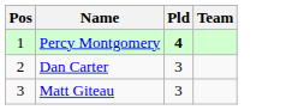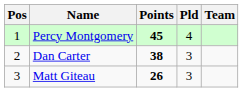 <table class="wikitable" style="text-align:center">
 <tr>
 <th>Pos</th>
 <th>Name</th>
+<th>Points</th>
 <th>Pld</th>
 <th>Team</th>
 </tr>
 <tr bgcolor="#d0ffd0">
 <td>1</td>
 <td align="left"><a href='#'>Percy Montgomery</a></td>
-<td><strong>4</strong></td>
+<td><strong>45</strong></td>
+<td>4</td>
 <td align="left"></td>
 </tr>
 <tr>
 <td>2</td>
 <td align="left"><a href='#'>Dan Carter</a></td>
+<td><strong>38</strong></td>
 <td>3</td>
 <td align="left"></td>
 </tr>
 <tr>
 <td>3</td>
 <td align="left"><a href='#'>Matt Giteau</a></td>
+<td><strong>26</strong></td>
 <td>3</td>
 <td align="left"></td>
 </tr>
 </table>
